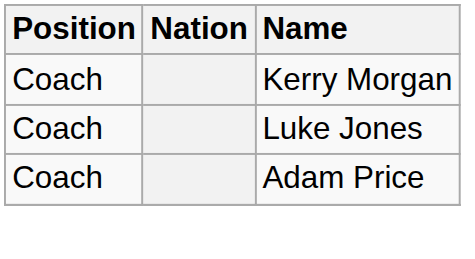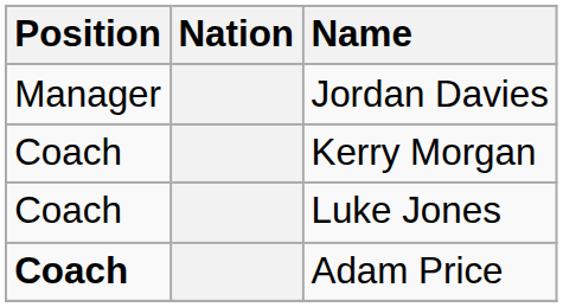 <table class=wikitable>
 <tr>
 <th>Position</th>
 <th style="text-align:centre">Nation</th>
 <th style="text-align:left">Name</th>
+</tr>
+<tr>
+<td>Manager</td>
+<th></th>
+<td>Jordan Davies</td>
 </tr>
 <tr>
 <td>Coach</td>
 <th></th>
 <td>Kerry Morgan</td>
 </tr>
 <tr>
 <td>Coach</td>
 <th></th>
 <td>Luke Jones</td>
 </tr>
 <tr>
-<td>Coach</td>
+<td><strong>Coach</strong></td>
 <th></th>
 <td>Adam Price</td>
 </tr>
 <tr>
 </tr>
 </table>
